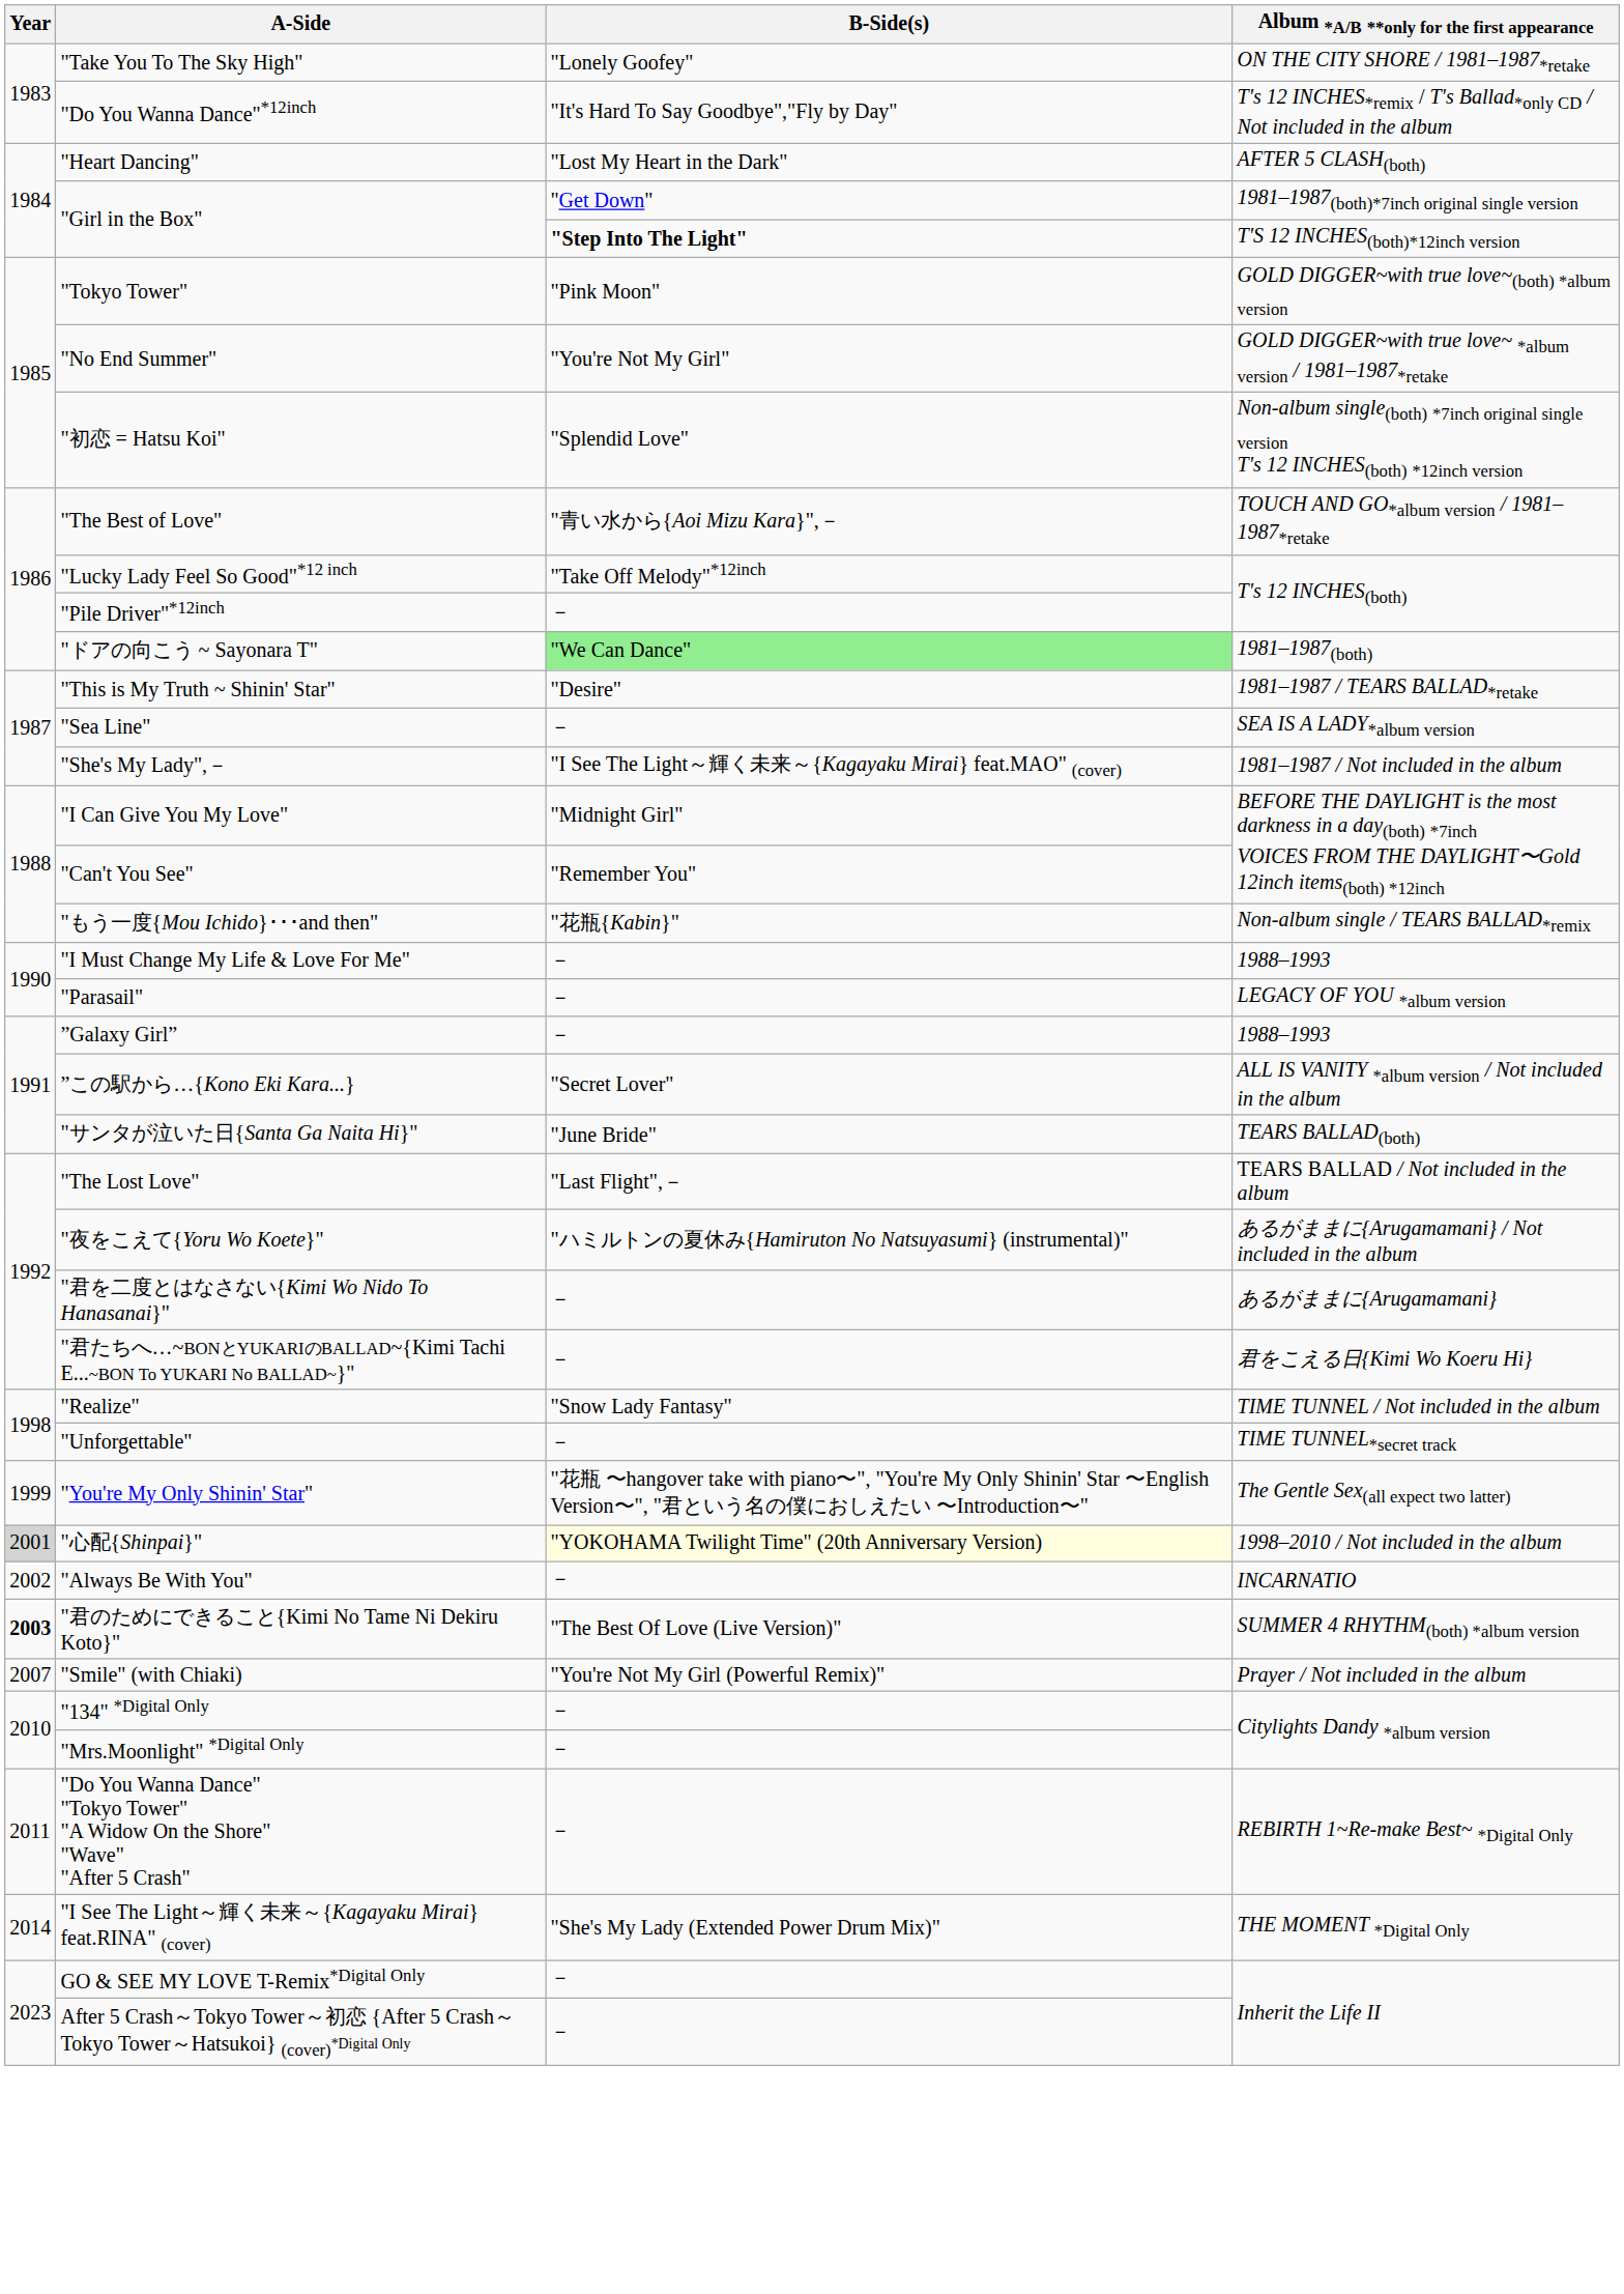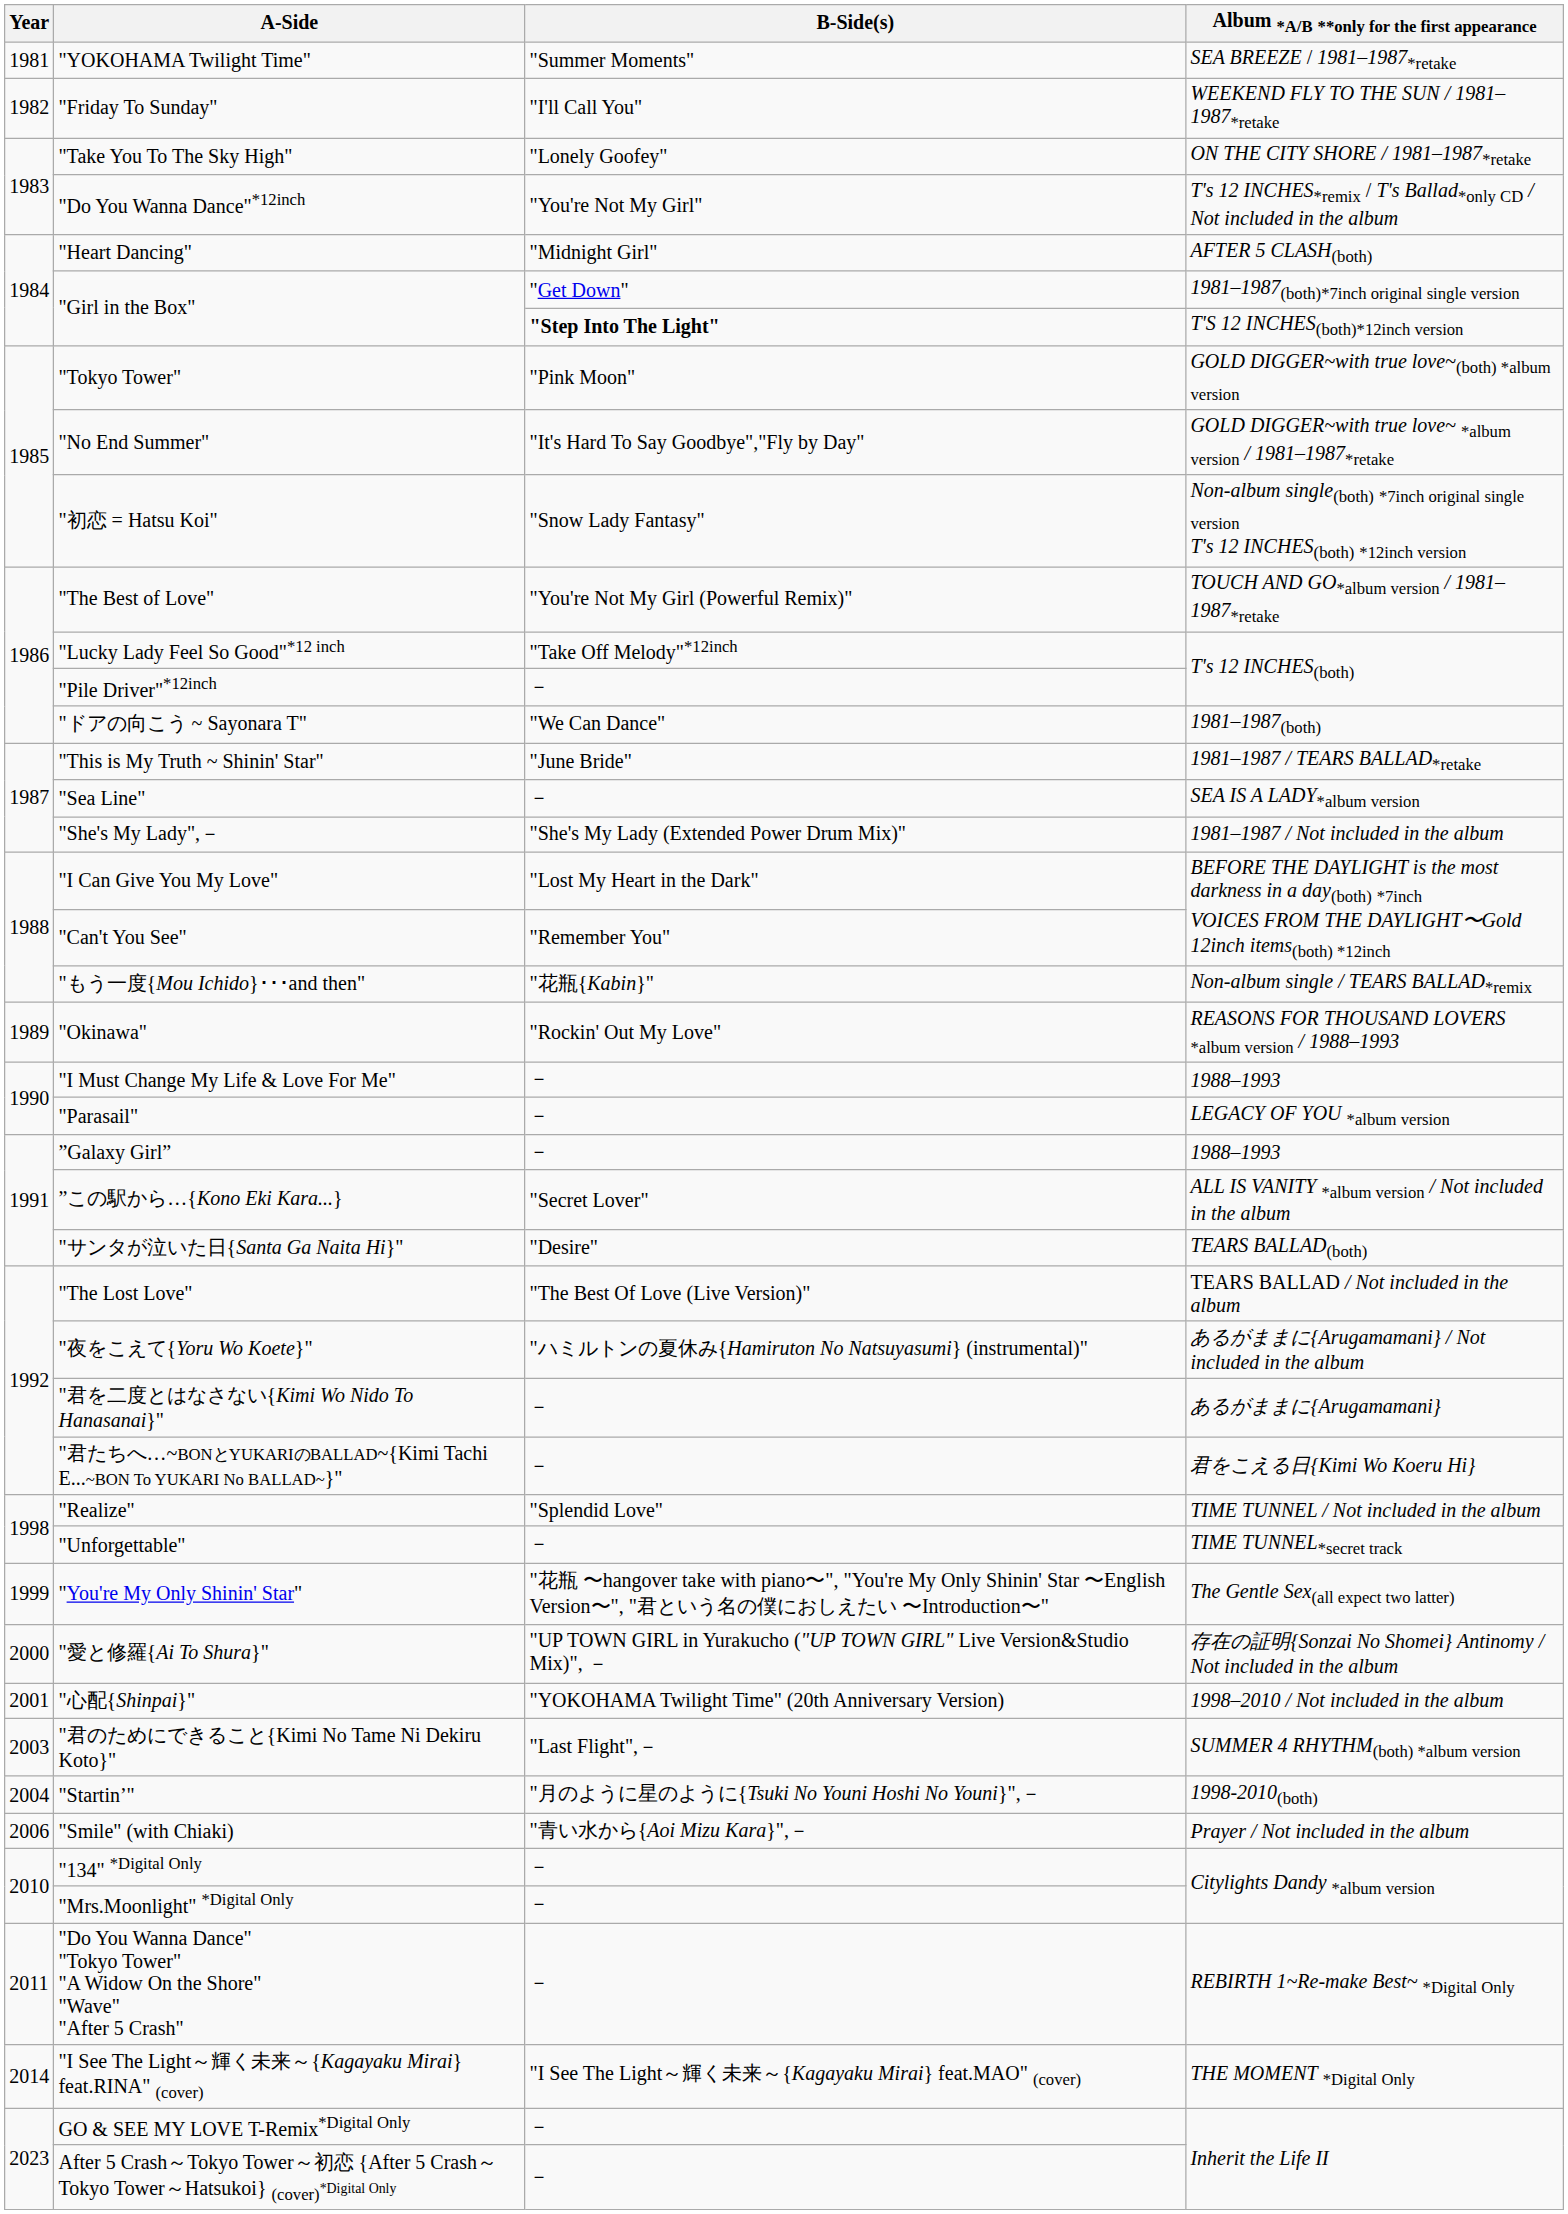 <table class="wikitable">
 <tr>
 <th>Year</th>
 <th>A-Side</th>
 <th>B-Side(s)</th>
 <th>Album <sub>*A/B</sub> <sub>**only for the first appearance</sub></th>
+</tr>
+<tr>
+<td>1981</td>
+<td>"YOKOHAMA Twilight Time"</td>
+<td>"Summer Moments"</td>
+<td><em>SEA BREEZE</em> / <em>1981–1987</em><sub>*retake</sub></td>
+</tr>
+<tr>
+<td>1982</td>
+<td>"Friday To Sunday"</td>
+<td>"I'll Call You"</td>
+<td><em>WEEKEND FLY TO THE SUN / 1981–1987</em><sub>*retake</sub></td>
 </tr>
 <tr>
 <td rowspan="2">1983</td>
 <td>"Take You To The Sky High"</td>
 <td>"Lonely Goofey"</td>
 <td><em>ON THE CITY SHORE / 1981–1987</em><sub>*retake</sub></td>
 </tr>
 <tr>
 <td>"Do You Wanna Dance"<sup>*12inch</sup></td>
-<td>"It's Hard To Say Goodbye","Fly by Day"</td>
+<td>"You're Not My Girl"</td>
 <td><em>T's 12 INCHES</em><sub>*remix</sub> / <em>T's Ballad</em><sub>*only CD</sub> <em>/ Not included in the album</em></td>
 </tr>
 <tr>
 <td rowspan="3">1984</td>
 <td>"Heart Dancing"</td>
-<td>"Lost My Heart in the Dark"</td>
+<td>"Midnight Girl"</td>
 <td><em>AFTER 5 CLASH</em><sub>(both)</sub></td>
 </tr>
 <tr>
 <td rowspan="2">"Girl in the Box"</td>
 <td>"<a href='#'>Get Down</a>"</td>
 <td><em>1981–1987</em><sub>(both)*7inch original single version</sub></td>
 </tr>
 <tr>
 <td><strong>"Step Into The Light"</strong></td>
 <td><em>T'S 12 INCHES</em><sub>(both)*12inch version</sub></td>
 </tr>
 <tr>
 <td rowspan="3">1985</td>
 <td>"Tokyo Tower"</td>
 <td>"Pink Moon"</td>
 <td scope="row"><em>GOLD DIGGER~with true love~</em><sub>(both) *album version</sub></td>
 </tr>
 <tr>
 <td>"No End Summer"</td>
-<td>"You're Not My Girl"</td>
+<td>"It's Hard To Say Goodbye","Fly by Day"</td>
 <td><em>GOLD DIGGER~with true love~</em> <sub>*album version</sub> <em>/ 1981–1987</em><sub>*retake</sub></td>
 </tr>
 <tr>
 <td>"初恋 = Hatsu Koi"</td>
-<td>"Splendid Love"</td>
+<td>"Snow Lady Fantasy"</td>
 <td><em>Non-album single</em><sub>(both)</sub> <sub>*7inch original single version</sub><br><em>T's 12 INCHES</em><sub>(both)</sub> <sub>*12inch version</sub></td>
 </tr>
 <tr>
 <td rowspan="4">1986</td>
 <td>"The Best of Love"</td>
-<td>"青い水から{<em>Aoi Mizu Kara</em>}",－</td>
+<td>"You're Not My Girl (Powerful Remix)"</td>
 <td><em>TOUCH AND GO</em><sub>*album version</sub> <em>/ 1981–1987</em><sub>*retake</sub></td>
 </tr>
 <tr>
 <td>"Lucky Lady Feel So Good"<sup>*12 inch</sup></td>
 <td>"Take Off Melody"<sup>*12inch</sup></td>
 <td rowspan="2"><em>T's 12 INCHES</em><sub>(both)</sub></td>
 </tr>
 <tr>
 <td>"Pile Driver"<sup>*12inch</sup></td>
 <td>－</td>
 </tr>
 <tr>
 <td>"ドアの向こう ~ Sayonara T"</td>
-<td style="background: lightgreen;">"We Can Dance"</td>
+<td>"We Can Dance"</td>
 <td scope="row"><em>1981–1987</em><sub>(both)</sub></td>
 </tr>
 <tr>
 <td rowspan="3">1987</td>
 <td>"This is My Truth ~ Shinin' Star"</td>
-<td>"Desire"</td>
+<td>"June Bride"</td>
 <td><em>1981–1987 / TEARS BALLAD</em><sub>*retake</sub></td>
 </tr>
 <tr>
 <td>"Sea Line"</td>
 <td>－</td>
 <td><em>SEA IS A LADY</em><sub>*album version</sub></td>
 </tr>
 <tr>
 <td>"She's My Lady",－</td>
-<td>"I See The Light～輝く未来～{<em>Kagayaku Mirai</em>} feat.MAO" <sub>(cover)</sub></td>
+<td>"She's My Lady (Extended Power Drum Mix)"</td>
 <td><em>1981–1987 / Not included in the album</em></td>
 </tr>
 <tr>
 <td rowspan="3">1988</td>
 <td>"I Can Give You My Love"</td>
-<td>"Midnight Girl"</td>
+<td>"Lost My Heart in the Dark"</td>
 <td rowspan="2"><em>BEFORE THE DAYLIGHT is the most darkness in a day</em><sub>(both)</sub> <sub>*7inch</sub><br><em>VOICES FROM THE DAYLIGHT〜Gold 12inch items</em><sub>(both) *12inch</sub></td>
 </tr>
 <tr>
 <td>"Can't You See"</td>
 <td>"Remember You"</td>
 </tr>
 <tr>
 <td>"もう一度{<em>Mou Ichido</em>}･･･and then"</td>
 <td>"花瓶{<em>Kabin</em>}"</td>
 <td scope="row"><em>Non-album single / TEARS BALLAD</em><sub>*remix</sub></td>
+</tr>
+<tr>
+<td>1989</td>
+<td>"Okinawa"</td>
+<td>"Rockin' Out My Love"</td>
+<td><em>REASONS FOR THOUSAND LOVERS</em> <sub>*album version</sub> <em>/ 1988–1993</em></td>
 </tr>
 <tr>
 <td rowspan="2">1990</td>
 <td>"I Must Change My Life & Love For Me"</td>
 <td>－</td>
 <td><em>1988–1993</em></td>
 </tr>
 <tr>
 <td>"Parasail"</td>
 <td>－</td>
 <td><em>LEGACY OF YOU</em> <sub>*album version</sub></td>
 </tr>
 <tr>
 <td rowspan="3">1991</td>
 <td>”Galaxy Girl”</td>
 <td>－</td>
 <td><em>1988–1993</em></td>
 </tr>
 <tr>
 <td>”この駅から…{<em>Kono Eki Kara...</em>}</td>
 <td>"Secret Lover"</td>
 <td><em>ALL IS VANITY</em> <sub>*album version</sub> <em>/ Not included in the album</em></td>
 </tr>
 <tr>
 <td>"サンタが泣いた日{<em>Santa Ga Naita Hi</em>}"</td>
-<td>"June Bride"</td>
+<td>"Desire"</td>
 <td><em>TEARS BALLAD</em><sub>(both)</sub></td>
 </tr>
 <tr>
 <td rowspan="4">1992</td>
 <td>"The Lost Love"</td>
-<td>"Last Flight",－</td>
+<td>"The Best Of Love (Live Version)"</td>
 <td>TEARS BALLAD <em>/ Not included in the album</em></td>
 </tr>
 <tr>
 <td>"夜をこえて{<em>Yoru Wo Koete</em>}"</td>
 <td>"ハミルトンの夏休み{<em>Hamiruton No Natsuyasumi</em>} (instrumental)"</td>
 <td><em>あるがままに{Arugamamani} / Not included in the album</em></td>
 </tr>
 <tr>
 <td>"君を二度とはなさない{<em>Kimi Wo Nido To Hanasanai</em>}"</td>
 <td>－</td>
 <td><em>あるがままに{Arugamamani}</em></td>
 </tr>
 <tr>
 <td>"君たちへ…~<small>BONとYUKARIのBALLAD</small>~{Kimi Tachi E...<small>~BON To YUKARI No BALLAD~</small>}"</td>
 <td>－</td>
 <td><em>君をこえる日{Kimi Wo Koeru Hi}</em></td>
 </tr>
 <tr>
 <td rowspan="2">1998</td>
 <td>"Realize"</td>
-<td>"Snow Lady Fantasy"</td>
+<td>"Splendid Love"</td>
 <td><em>TIME TUNNEL / Not included in the album</em></td>
 </tr>
 <tr>
 <td>"Unforgettable"</td>
 <td>－</td>
 <td><em>TIME TUNNEL</em><sub>*secret track</sub></td>
 </tr>
 <tr>
 <td>1999</td>
 <td>"<a href='#'>You're My Only Shinin' Star</a>"</td>
 <td>"花瓶 〜hangover take with piano〜", "You're My Only Shinin' Star 〜English Version〜", "君という名の僕におしえたい 〜Introduction〜"</td>
 <td><em>The Gentle Sex</em><sub>(all expect two latter)</sub></td>
 </tr>
 <tr>
-<td style="background: lightgrey;">2001</td>
+<td>2000</td>
+<td>"愛と修羅{<em>Ai To Shura</em>}"</td>
+<td>"UP TOWN GIRL in Yurakucho (<em>"UP TOWN GIRL"</em> Live Version&Studio Mix)", －</td>
+<td><em>存在の証明{Sonzai No Shomei} Antinomy / Not included in the album</em></td>
+</tr>
+<tr>
+<td>2001</td>
 <td>"心配{<em>Shinpai</em>}"</td>
-<td style="background: lightyellow;">"YOKOHAMA Twilight Time" (20th Anniversary Version)</td>
+<td>"YOKOHAMA Twilight Time" (20th Anniversary Version)</td>
 <td><em>1998–2010 / Not included in the album</em></td>
 </tr>
 <tr>
-<td>2002</td>
-<td>"Always Be With You"</td>
-<td>－</td>
-<td><em>INCARNATIO</em></td>
-</tr>
-<tr>
-<td><strong>2003</strong></td>
+<td>2003</td>
 <td>"君のためにできること{Kimi No Tame Ni Dekiru Koto}"</td>
-<td>"The Best Of Love (Live Version)"</td>
+<td>"Last Flight",－</td>
 <td><em>SUMMER 4 RHYTHM</em><sub>(both) *album version</sub></td>
 </tr>
 <tr>
-<td>2007</td>
+<td>2004</td>
+<td>"Startin’"</td>
+<td>"月のように星のように{<em>Tsuki No Youni Hoshi No Youni</em>}",－</td>
+<td><em>1998-2010</em><sub>(both)</sub></td>
+</tr>
+<tr>
+<td>2006</td>
 <td>"Smile" (with Chiaki)</td>
-<td>"You're Not My Girl (Powerful Remix)"</td>
+<td>"青い水から{<em>Aoi Mizu Kara</em>}",－</td>
 <td><em>Prayer / Not included in the album</em></td>
 </tr>
 <tr>
 <td rowspan="2">2010</td>
 <td>"134" <sup>*Digital Only</sup></td>
 <td>－</td>
 <td rowspan="2"><em>Citylights Dandy</em> <sub>*album version</sub></td>
 </tr>
 <tr>
 <td>"Mrs.Moonlight" <sup>*Digital Only</sup></td>
 <td>－</td>
 </tr>
 <tr>
 <td>2011</td>
 <td>"Do You Wanna Dance"<br>"Tokyo Tower"<br>"A Widow On the Shore"<br>"Wave"<br>"After 5 Crash"</td>
 <td>－</td>
 <td><em>REBIRTH 1~Re-make Best~</em> <sub>*Digital Only</sub></td>
 </tr>
 <tr>
 <td>2014</td>
 <td>"I See The Light～輝く未来～{<em>Kagayaku Mirai</em>} feat.RINA" <sub>(cover)</sub></td>
-<td>"She's My Lady (Extended Power Drum Mix)"</td>
+<td>"I See The Light～輝く未来～{<em>Kagayaku Mirai</em>} feat.MAO" <sub>(cover)</sub></td>
 <td><em>THE MOMENT</em> <sub>*Digital Only</sub></td>
 </tr>
 <tr>
 <td rowspan="2">2023</td>
 <td>GO & SEE MY LOVE T-Remix<sup>*Digital Only</sup></td>
 <td>－</td>
 <td rowspan="2"><em>Inherit the Life II</em></td>
 </tr>
 <tr>
 <td>After 5 Crash～Tokyo Tower～初恋 {After 5 Crash～Tokyo Tower～Hatsukoi} <sub>(cover)<sup>*Digital Only</sup></sub></td>
 <td>－</td>
 </tr>
 </table>
